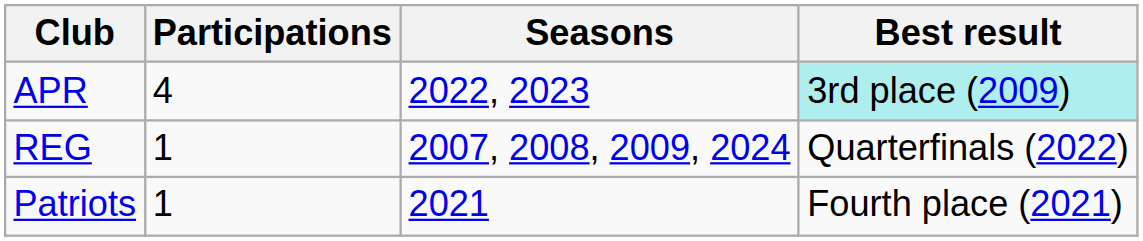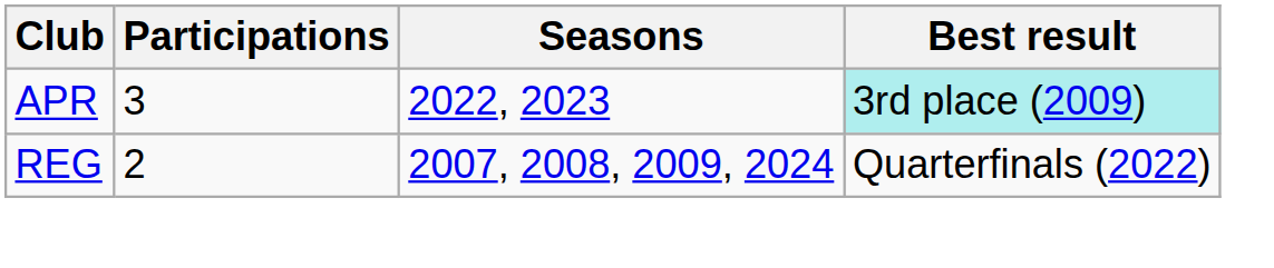 <table class="wikitable">
 <tr>
 <th>Club</th>
 <th>Participations</th>
 <th>Seasons</th>
 <th>Best result</th>
 </tr>
 <tr>
 <td><a href='#'>APR</a></td>
-<td>4</td>
+<td>3</td>
 <td><a href='#'>2022</a>, <a href='#'>2023</a></td>
 <td style="background: paleturquoise;"> 3rd place (<a href='#'>2009</a>)</td>
 </tr>
 <tr>
 <td><a href='#'>REG</a></td>
-<td>1</td>
+<td>2</td>
 <td><a href='#'>2007</a>, <a href='#'>2008</a>, <a href='#'>2009</a>, <a href='#'>2024</a></td>
 <td>Quarterfinals (<a href='#'>2022</a>)</td>
 </tr>
-<tr>
-<td><a href='#'>Patriots</a></td>
-<td>1</td>
-<td><a href='#'>2021</a></td>
-<td>Fourth place (<a href='#'>2021</a>)</td>
-</tr>
 </table>
